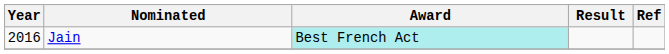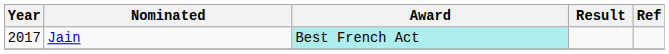 <table class="wikitable" style="width:100%;">
 <tr>
 <th width=5%>Year</th>
 <th style="width:40%;">Nominated</th>
 <th style="width:45%;">Award</th>
 <th style="width:10%;">Result</th>
 <th style="width:5%;">Ref</th>
 </tr>
 <tr>
-<td align="center">2016</td>
+<td align="center">2017</td>
 <td><a href='#'>Jain</a></td>
 <td style="background: paleturquoise;">Best French Act</td>
 <td></td>
 <td align="center"></td>
 </tr>
 <tr>
 </tr>
 </table>
